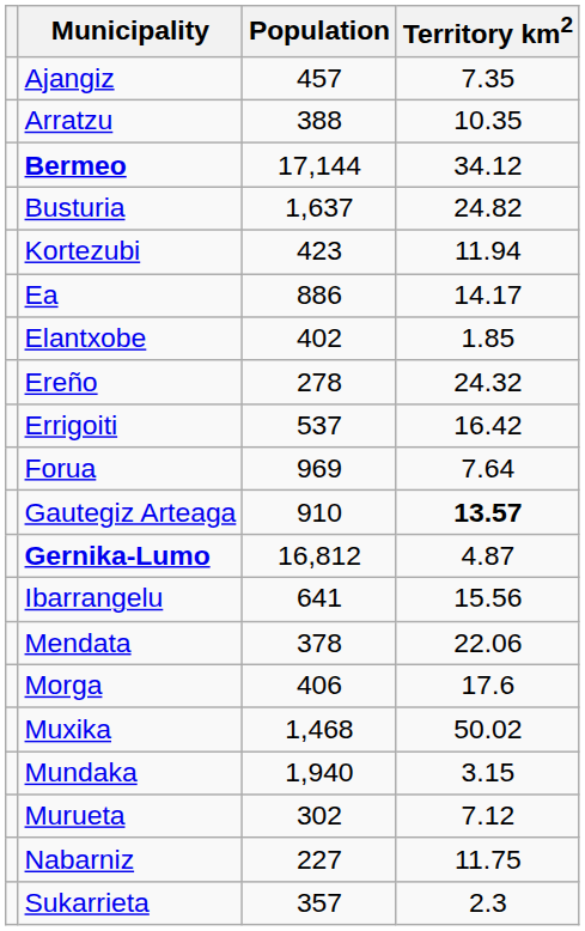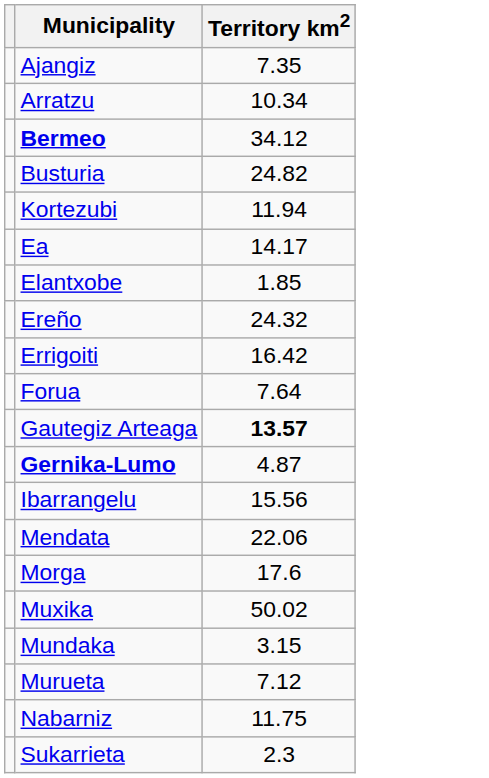 <table class="wikitable sortable" style="text-align: center;">
 <tr>
 <th></th>
 <th>Municipality</th>
-<th>Population</th>
 <th>Territory km<sup>2</sup></th>
 </tr>
 <tr>
 <td></td>
 <td align="left"><a href='#'>Ajangiz</a></td>
-<td>457</td>
 <td>7.35</td>
 </tr>
 <tr>
 <td></td>
 <td align="left"><a href='#'>Arratzu</a></td>
-<td>388</td>
-<td>10.35</td>
+<td>10.34</td>
 </tr>
 <tr>
 <td></td>
 <td align="left"><strong><a href='#'>Bermeo</a></strong></td>
-<td>17,144</td>
 <td>34.12</td>
 </tr>
 <tr>
 <td></td>
 <td align="left"><a href='#'>Busturia</a></td>
-<td>1,637</td>
 <td>24.82</td>
 </tr>
 <tr>
 <td></td>
 <td align="left"><a href='#'>Kortezubi</a></td>
-<td>423</td>
 <td>11.94</td>
 </tr>
 <tr>
 <td></td>
 <td align="left"><a href='#'>Ea</a></td>
-<td>886</td>
 <td>14.17</td>
 </tr>
 <tr>
 <td></td>
 <td align="left"><a href='#'>Elantxobe</a></td>
-<td>402</td>
 <td>1.85</td>
 </tr>
 <tr>
 <td></td>
 <td align="left"><a href='#'>Ereño</a></td>
-<td>278</td>
 <td>24.32</td>
 </tr>
 <tr>
 <td></td>
 <td align="left"><a href='#'>Errigoiti</a></td>
-<td>537</td>
 <td>16.42</td>
 </tr>
 <tr>
 <td></td>
 <td align="left"><a href='#'>Forua</a></td>
-<td>969</td>
 <td>7.64</td>
 </tr>
 <tr>
 <td></td>
 <td align="left"><a href='#'>Gautegiz Arteaga</a></td>
-<td>910</td>
 <td><strong>13.57</strong></td>
 </tr>
 <tr>
 <td></td>
 <td align="left"><strong><a href='#'>Gernika-Lumo</a></strong></td>
-<td>16,812</td>
 <td>4.87</td>
 </tr>
 <tr>
 <td></td>
 <td align="left"><a href='#'>Ibarrangelu</a></td>
-<td>641</td>
 <td>15.56</td>
 </tr>
 <tr>
 <td></td>
 <td align="left"><a href='#'>Mendata</a></td>
-<td>378</td>
 <td>22.06</td>
 </tr>
 <tr>
 <td></td>
 <td align="left"><a href='#'>Morga</a></td>
-<td>406</td>
 <td>17.6</td>
 </tr>
 <tr>
 <td></td>
 <td align="left"><a href='#'>Muxika</a></td>
-<td>1,468</td>
 <td>50.02</td>
 </tr>
 <tr>
 <td></td>
 <td align="left"><a href='#'>Mundaka</a></td>
-<td>1,940</td>
 <td>3.15</td>
 </tr>
 <tr>
 <td></td>
 <td align="left"><a href='#'>Murueta</a></td>
-<td>302</td>
 <td>7.12</td>
 </tr>
 <tr>
 <td></td>
 <td align="left"><a href='#'>Nabarniz</a></td>
-<td>227</td>
 <td>11.75</td>
 </tr>
 <tr>
 <td></td>
 <td align="left"><a href='#'>Sukarrieta</a></td>
-<td>357</td>
 <td>2.3</td>
 </tr>
 </table>
